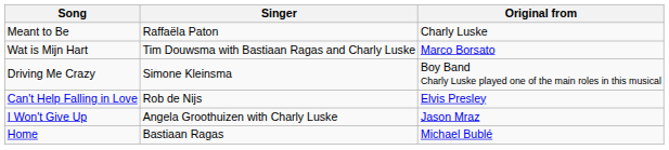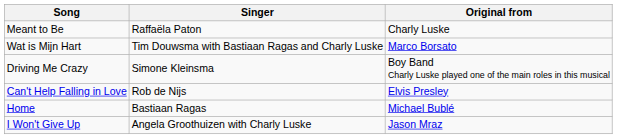 <table class="wikitable">
 <tr>
 <th>Song</th>
 <th>Singer</th>
 <th>Original from</th>
 </tr>
 <tr>
 <td>Meant to Be</td>
 <td>Raffaëla Paton</td>
 <td>Charly Luske</td>
 </tr>
 <tr>
 <td>Wat is Mijn Hart</td>
 <td>Tim Douwsma with Bastiaan Ragas and Charly Luske</td>
 <td><a href='#'>Marco Borsato</a></td>
 </tr>
 <tr>
 <td>Driving Me Crazy</td>
 <td>Simone Kleinsma</td>
 <td>Boy Band<br><small>Charly Luske played one of the main roles in this musical</small></td>
 </tr>
 <tr>
 <td><a href='#'>Can't Help Falling in Love</a></td>
 <td>Rob de Nijs</td>
 <td><a href='#'>Elvis Presley</a></td>
 </tr>
 <tr>
+<td><a href='#'>Home</a></td>
+<td>Bastiaan Ragas</td>
+<td><a href='#'>Michael Bublé</a></td>
+</tr>
+<tr>
 <td><a href='#'>I Won't Give Up</a></td>
 <td>Angela Groothuizen with Charly Luske</td>
 <td><a href='#'>Jason Mraz</a></td>
 </tr>
-<tr>
-<td><a href='#'>Home</a></td>
-<td>Bastiaan Ragas</td>
-<td><a href='#'>Michael Bublé</a></td>
-</tr>
 </table>
